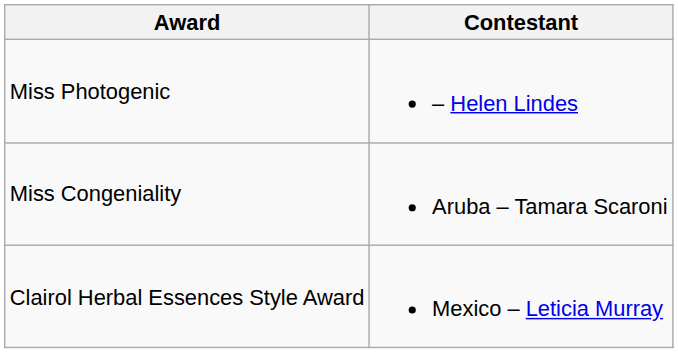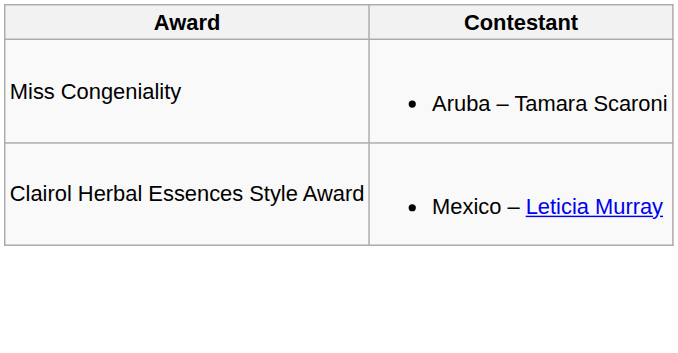 <table class="wikitable sortable" style="font-size:95%;">
 <tr>
 <th>Award</th>
 <th>Contestant</th>
-</tr>
-<tr>
-<td>Miss Photogenic</td>
-<td><br><ul><li> – <a href='#'>Helen Lindes</a></li></ul></td>
 </tr>
 <tr>
 <td>Miss Congeniality</td>
 <td><br><ul><li> Aruba – Tamara Scaroni</li></ul></td>
 </tr>
 <tr>
 <td>Clairol Herbal Essences Style Award</td>
 <td><br><ul><li> Mexico – <a href='#'>Leticia Murray</a></li></ul></td>
 </tr>
 </table>
